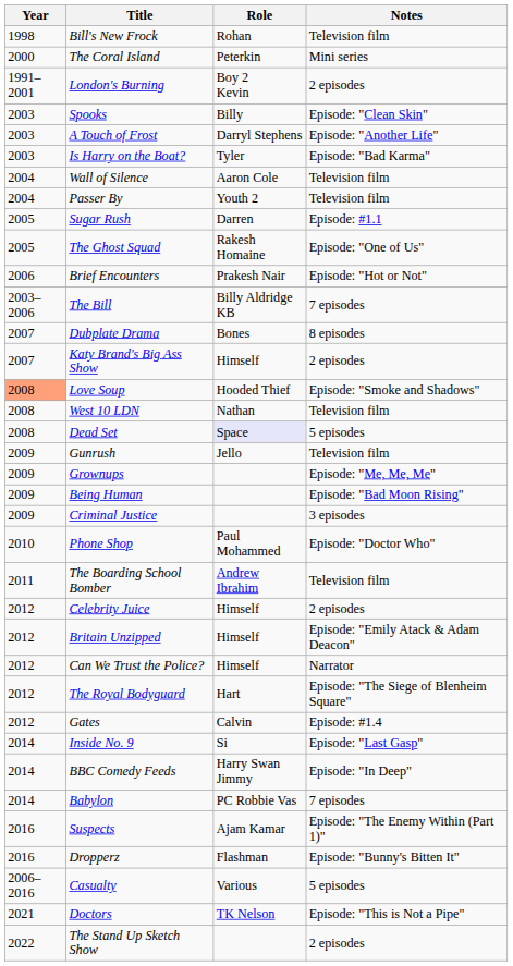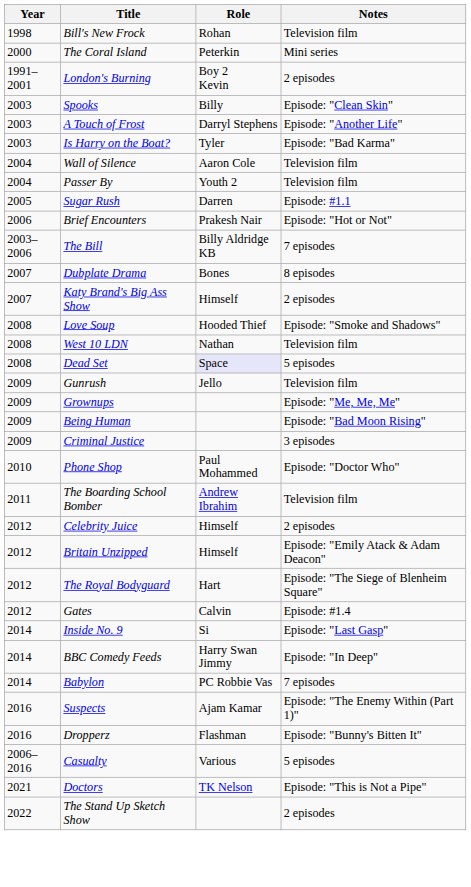 <table class="wikitable sortable">
 <tr>
 <th>Year</th>
 <th>Title</th>
 <th>Role</th>
 <th class="unsortable">Notes</th>
 </tr>
 <tr>
 <td>1998</td>
 <td><em>Bill's New Frock</em></td>
 <td>Rohan</td>
 <td>Television film</td>
 </tr>
 <tr>
 <td>2000</td>
 <td><em>The Coral Island</em></td>
 <td>Peterkin</td>
 <td>Mini series</td>
 </tr>
 <tr>
 <td>1991–2001</td>
 <td><em><a href='#'>London's Burning</a></em></td>
 <td>Boy 2<br>Kevin</td>
 <td>2 episodes</td>
 </tr>
 <tr>
 <td>2003</td>
 <td><em><a href='#'>Spooks</a></em></td>
 <td>Billy</td>
 <td>Episode: "<a href='#'>Clean Skin</a>"</td>
 </tr>
 <tr>
 <td>2003</td>
 <td><em><a href='#'>A Touch of Frost</a></em></td>
 <td>Darryl Stephens</td>
 <td>Episode: "<a href='#'>Another Life</a>"</td>
 </tr>
 <tr>
 <td>2003</td>
 <td><em><a href='#'>Is Harry on the Boat?</a></em></td>
 <td>Tyler</td>
 <td>Episode: "Bad Karma"</td>
 </tr>
 <tr>
 <td>2004</td>
 <td><em>Wall of Silence</em></td>
 <td>Aaron Cole</td>
 <td>Television film</td>
 </tr>
 <tr>
 <td>2004</td>
 <td><em>Passer By</em></td>
 <td>Youth 2</td>
 <td>Television film</td>
 </tr>
 <tr>
 <td>2005</td>
 <td><em><a href='#'>Sugar Rush</a></em></td>
 <td>Darren</td>
 <td>Episode: <a href='#'>#1.1</a></td>
 </tr>
 <tr>
-<td>2005</td>
-<td><em><a href='#'>The Ghost Squad</a></em></td>
-<td>Rakesh Homaine</td>
-<td>Episode: "One of Us"</td>
-</tr>
-<tr>
 <td>2006</td>
 <td><em>Brief Encounters</em></td>
 <td>Prakesh Nair</td>
 <td>Episode: "Hot or Not"</td>
 </tr>
 <tr>
 <td>2003–2006</td>
 <td><em><a href='#'>The Bill</a></em></td>
 <td>Billy Aldridge<br>KB</td>
 <td>7 episodes</td>
 </tr>
 <tr>
 <td>2007</td>
 <td><em><a href='#'>Dubplate Drama</a></em></td>
 <td>Bones</td>
 <td>8 episodes</td>
 </tr>
 <tr>
 <td>2007</td>
 <td><em><a href='#'>Katy Brand's Big Ass Show</a></em></td>
 <td>Himself</td>
 <td>2 episodes</td>
 </tr>
 <tr>
-<td style="background: lightsalmon;">2008</td>
+<td>2008</td>
 <td><em><a href='#'>Love Soup</a></em></td>
 <td>Hooded Thief</td>
 <td>Episode: "Smoke and Shadows"</td>
 </tr>
 <tr>
 <td>2008</td>
 <td><em><a href='#'>West 10 LDN</a></em></td>
 <td>Nathan</td>
 <td>Television film</td>
 </tr>
 <tr>
 <td>2008</td>
 <td><em><a href='#'>Dead Set</a></em></td>
 <td style="background: lavender;">Space</td>
 <td>5 episodes</td>
 </tr>
 <tr>
 <td>2009</td>
 <td><em>Gunrush</em></td>
 <td>Jello</td>
 <td>Television film</td>
 </tr>
 <tr>
 <td>2009</td>
 <td><em><a href='#'>Grownups</a></em></td>
 <td></td>
 <td>Episode: "<a href='#'>Me, Me, Me</a>"</td>
 </tr>
 <tr>
 <td>2009</td>
 <td><em><a href='#'>Being Human</a></em></td>
 <td></td>
 <td>Episode: "<a href='#'>Bad Moon Rising</a>"</td>
 </tr>
 <tr>
 <td>2009</td>
 <td><em><a href='#'>Criminal Justice</a></em></td>
 <td></td>
 <td>3 episodes</td>
 </tr>
 <tr>
 <td rowspan="1">2010</td>
 <td><em><a href='#'>Phone Shop</a></em></td>
 <td>Paul Mohammed</td>
 <td>Episode: "Doctor Who"</td>
 </tr>
 <tr>
 <td>2011</td>
 <td><em>The Boarding School Bomber</em></td>
 <td><a href='#'>Andrew Ibrahim</a></td>
 <td>Television film</td>
 </tr>
 <tr>
 <td>2012</td>
 <td><em><a href='#'>Celebrity Juice</a></em></td>
 <td>Himself</td>
 <td>2 episodes</td>
 </tr>
 <tr>
 <td>2012</td>
 <td><em><a href='#'>Britain Unzipped</a></em></td>
 <td>Himself</td>
 <td>Episode: "Emily Atack & Adam Deacon"</td>
 </tr>
 <tr>
 <td>2012</td>
-<td><em>Can We Trust the Police?</em></td>
-<td>Himself</td>
-<td>Narrator</td>
-</tr>
-<tr>
-<td>2012</td>
 <td><em><a href='#'>The Royal Bodyguard</a></em></td>
 <td>Hart</td>
 <td>Episode: "The Siege of Blenheim Square"</td>
 </tr>
 <tr>
 <td>2012</td>
 <td><em>Gates</em></td>
 <td>Calvin</td>
 <td>Episode: #1.4</td>
 </tr>
 <tr>
 <td>2014</td>
 <td><em><a href='#'>Inside No. 9</a></em></td>
 <td>Si</td>
 <td>Episode: "<a href='#'>Last Gasp</a>"</td>
 </tr>
 <tr>
 <td>2014</td>
 <td><em>BBC Comedy Feeds</em></td>
 <td>Harry Swan<br>Jimmy</td>
 <td>Episode: "In Deep"</td>
 </tr>
 <tr>
 <td>2014</td>
 <td><em><a href='#'>Babylon</a></em></td>
 <td>PC Robbie Vas</td>
 <td>7 episodes</td>
 </tr>
 <tr>
 <td>2016</td>
 <td><em><a href='#'>Suspects</a></em></td>
 <td>Ajam Kamar</td>
 <td>Episode: "The Enemy Within (Part 1)"</td>
 </tr>
 <tr>
 <td>2016</td>
 <td><em>Dropperz</em></td>
 <td>Flashman</td>
 <td>Episode: "Bunny's Bitten It"</td>
 </tr>
 <tr>
 <td>2006–2016</td>
 <td><em><a href='#'>Casualty</a></em></td>
 <td>Various</td>
 <td>5 episodes</td>
 </tr>
 <tr>
 <td>2021</td>
 <td><em><a href='#'>Doctors</a></em></td>
 <td><a href='#'>TK Nelson</a></td>
 <td>Episode: "This is Not a Pipe"</td>
 </tr>
 <tr>
 <td>2022</td>
 <td><em>The Stand Up Sketch Show</em></td>
 <td></td>
 <td>2 episodes</td>
 </tr>
 </table>
